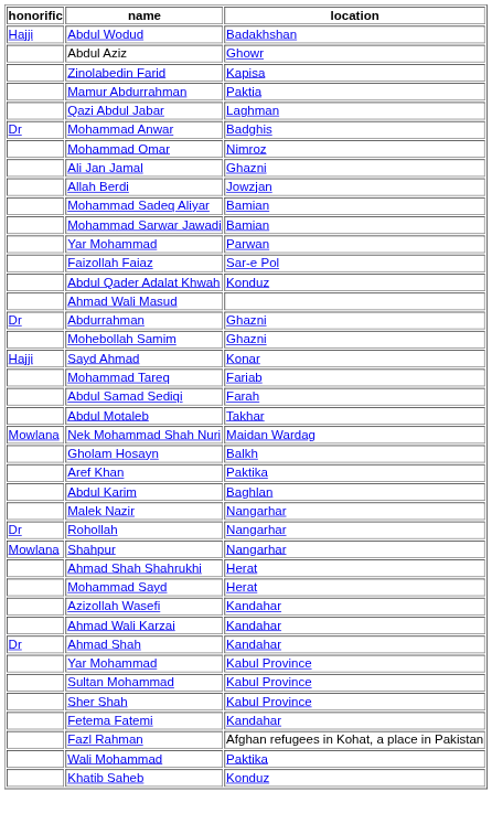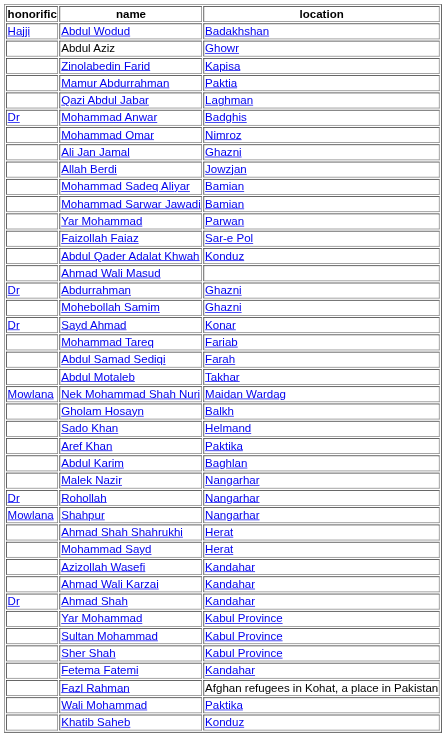 <table border="1">
 <tr>
 <th>honorific</th>
 <th>name</th>
 <th>location</th>
 </tr>
 <tr>
 <td><a href='#'>Hajji</a></td>
 <td><a href='#'>Abdul Wodud</a></td>
 <td><a href='#'>Badakhshan</a></td>
 </tr>
 <tr>
 <td></td>
 <td>Abdul Aziz</td>
 <td><a href='#'>Ghowr</a></td>
 </tr>
 <tr>
 <td></td>
 <td><a href='#'>Zinolabedin Farid</a></td>
 <td><a href='#'>Kapisa</a></td>
 </tr>
 <tr>
 <td></td>
 <td><a href='#'>Mamur Abdurrahman</a></td>
 <td><a href='#'>Paktia</a></td>
 </tr>
 <tr>
 <td></td>
 <td><a href='#'>Qazi Abdul Jabar</a></td>
 <td><a href='#'>Laghman</a></td>
 </tr>
 <tr>
 <td><a href='#'>Dr</a></td>
 <td><a href='#'>Mohammad Anwar</a></td>
 <td><a href='#'>Badghis</a></td>
 </tr>
 <tr>
 <td></td>
 <td><a href='#'>Mohammad Omar</a></td>
 <td><a href='#'>Nimroz</a></td>
 </tr>
 <tr>
 <td></td>
 <td><a href='#'>Ali Jan Jamal</a></td>
 <td><a href='#'>Ghazni</a></td>
 </tr>
 <tr>
 <td></td>
 <td><a href='#'>Allah Berdi</a></td>
 <td><a href='#'>Jowzjan</a></td>
 </tr>
 <tr>
 <td></td>
 <td><a href='#'>Mohammad Sadeq Aliyar</a></td>
 <td><a href='#'>Bamian</a></td>
 </tr>
 <tr>
 <td></td>
 <td><a href='#'>Mohammad Sarwar Jawadi</a></td>
 <td><a href='#'>Bamian</a></td>
 </tr>
 <tr>
 <td></td>
 <td><a href='#'>Yar Mohammad</a></td>
 <td><a href='#'>Parwan</a></td>
 </tr>
 <tr>
 <td></td>
 <td><a href='#'>Faizollah Faiaz</a></td>
 <td><a href='#'>Sar-e Pol</a></td>
 </tr>
 <tr>
 <td></td>
 <td><a href='#'>Abdul Qader Adalat Khwah</a></td>
 <td><a href='#'>Konduz</a></td>
 </tr>
 <tr>
 <td></td>
 <td><a href='#'>Ahmad Wali Masud</a></td>
 <td></td>
 </tr>
 <tr>
 <td><a href='#'>Dr</a></td>
 <td><a href='#'>Abdurrahman</a></td>
 <td><a href='#'>Ghazni</a></td>
 </tr>
 <tr>
 <td></td>
 <td><a href='#'>Mohebollah Samim</a></td>
 <td><a href='#'>Ghazni</a></td>
 </tr>
 <tr>
-<td><a href='#'>Hajji</a></td>
+<td><a href='#'>Dr</a></td>
 <td><a href='#'>Sayd Ahmad</a></td>
 <td><a href='#'>Konar</a></td>
 </tr>
 <tr>
 <td></td>
 <td><a href='#'>Mohammad Tareq</a></td>
 <td><a href='#'>Fariab</a></td>
 </tr>
 <tr>
 <td></td>
 <td><a href='#'>Abdul Samad Sediqi</a></td>
 <td><a href='#'>Farah</a></td>
 </tr>
 <tr>
 <td></td>
 <td><a href='#'>Abdul Motaleb</a></td>
 <td><a href='#'>Takhar</a></td>
 </tr>
 <tr>
 <td><a href='#'>Mowlana</a></td>
 <td><a href='#'>Nek Mohammad Shah Nuri</a></td>
 <td><a href='#'>Maidan Wardag</a></td>
 </tr>
 <tr>
 <td></td>
 <td><a href='#'>Gholam Hosayn</a></td>
 <td><a href='#'>Balkh</a></td>
+</tr>
+<tr>
+<td></td>
+<td><a href='#'>Sado Khan</a></td>
+<td><a href='#'>Helmand</a></td>
 </tr>
 <tr>
 <td></td>
 <td><a href='#'>Aref Khan</a></td>
 <td><a href='#'>Paktika</a></td>
 </tr>
 <tr>
 <td></td>
 <td><a href='#'>Abdul Karim</a></td>
 <td><a href='#'>Baghlan</a></td>
 </tr>
 <tr>
 <td></td>
 <td><a href='#'>Malek Nazir</a></td>
 <td><a href='#'>Nangarhar</a></td>
 </tr>
 <tr>
 <td><a href='#'>Dr</a></td>
 <td><a href='#'>Rohollah</a></td>
 <td><a href='#'>Nangarhar</a></td>
 </tr>
 <tr>
 <td><a href='#'>Mowlana</a></td>
 <td><a href='#'>Shahpur</a></td>
 <td><a href='#'>Nangarhar</a></td>
 </tr>
 <tr>
 <td></td>
 <td><a href='#'>Ahmad Shah Shahrukhi</a></td>
 <td><a href='#'>Herat</a></td>
 </tr>
 <tr>
 <td></td>
 <td><a href='#'>Mohammad Sayd</a></td>
 <td><a href='#'>Herat</a></td>
 </tr>
 <tr>
 <td></td>
 <td><a href='#'>Azizollah Wasefi</a></td>
 <td><a href='#'>Kandahar</a></td>
 </tr>
 <tr>
 <td></td>
 <td><a href='#'>Ahmad Wali Karzai</a></td>
 <td><a href='#'>Kandahar</a></td>
 </tr>
 <tr>
 <td><a href='#'>Dr</a></td>
 <td><a href='#'>Ahmad Shah</a></td>
 <td><a href='#'>Kandahar</a></td>
 </tr>
 <tr>
 <td></td>
 <td><a href='#'>Yar Mohammad</a></td>
 <td><a href='#'>Kabul Province</a></td>
 </tr>
 <tr>
 <td></td>
 <td><a href='#'>Sultan Mohammad</a></td>
 <td><a href='#'>Kabul Province</a></td>
 </tr>
 <tr>
 <td></td>
 <td><a href='#'>Sher Shah</a></td>
 <td><a href='#'>Kabul Province</a></td>
 </tr>
 <tr>
 <td></td>
 <td><a href='#'>Fetema Fatemi</a></td>
 <td><a href='#'>Kandahar</a></td>
 </tr>
 <tr>
 <td></td>
 <td><a href='#'>Fazl Rahman</a></td>
 <td>Afghan refugees in Kohat, a place in Pakistan</td>
 </tr>
 <tr>
 <td></td>
 <td><a href='#'>Wali Mohammad</a></td>
 <td><a href='#'>Paktika</a></td>
 </tr>
 <tr>
 <td></td>
 <td><a href='#'>Khatib Saheb</a></td>
 <td><a href='#'>Konduz</a></td>
 </tr>
 </table>
